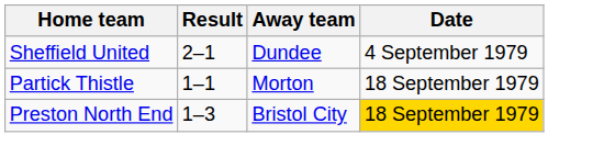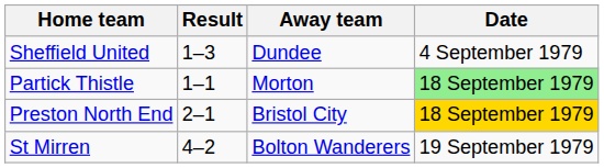 <table class="wikitable">
 <tr>
 <th>Home team</th>
 <th>Result</th>
 <th>Away team</th>
 <th>Date</th>
 </tr>
 <tr>
 <td><a href='#'>Sheffield United</a></td>
-<td>2–1</td>
+<td>1–3</td>
 <td><a href='#'>Dundee</a></td>
 <td>4 September 1979</td>
 </tr>
 <tr>
 <td><a href='#'>Partick Thistle</a></td>
 <td>1–1</td>
 <td><a href='#'>Morton</a></td>
-<td>18 September 1979</td>
+<td style="background: lightgreen;">18 September 1979</td>
 </tr>
 <tr>
 <td><a href='#'>Preston North End</a></td>
-<td>1–3</td>
+<td>2–1</td>
 <td><a href='#'>Bristol City</a></td>
 <td style="background: gold;">18 September 1979</td>
 </tr>
+<tr>
+<td><a href='#'>St Mirren</a></td>
+<td>4–2</td>
+<td><a href='#'>Bolton Wanderers</a></td>
+<td>19 September 1979</td>
+</tr>
 </table>
